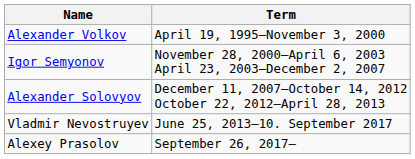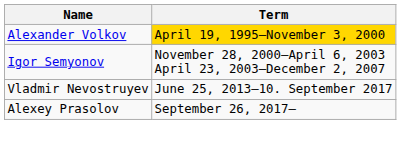 <table class="wikitable">
 <tr>
 <th>Name</th>
 <th>Term</th>
 </tr>
 <tr>
 <td><a href='#'>Alexander Volkov</a></td>
-<td>April 19, 1995–November 3, 2000</td>
+<td style="background: gold;">April 19, 1995–November 3, 2000</td>
 </tr>
 <tr>
 <td><a href='#'>Igor Semyonov</a></td>
 <td>November 28, 2000–April 6, 2003<br>April 23, 2003–December 2, 2007</td>
-</tr>
-<tr>
-<td><a href='#'>Alexander Solovyov</a></td>
-<td>December 11, 2007–October 14, 2012<br>October 22, 2012–April 28, 2013</td>
 </tr>
 <tr>
 <td>Vladmir Nevostruyev</td>
 <td>June 25, 2013–10. September 2017</td>
 </tr>
 <tr>
 <td>Alexey Prasolov</td>
 <td>September 26, 2017–</td>
 </tr>
 </table>
